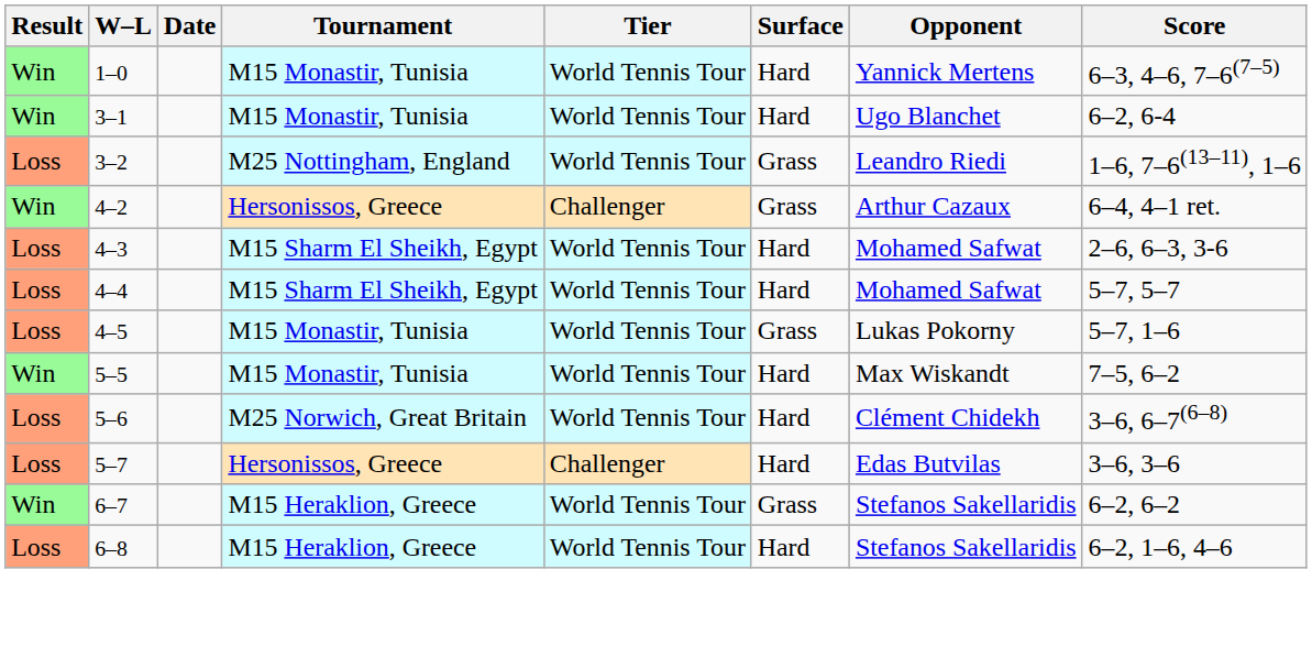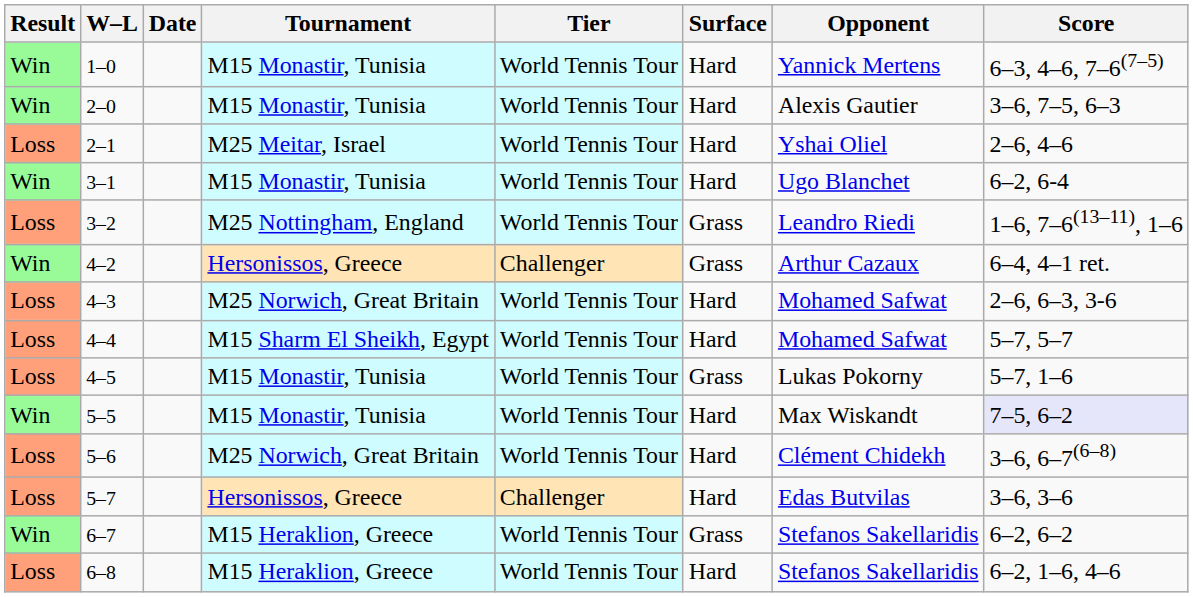 <table class="sortable wikitable">
 <tr>
 <th>Result</th>
 <th class="unsortable">W–L</th>
 <th>Date</th>
 <th>Tournament</th>
 <th>Tier</th>
 <th>Surface</th>
 <th>Opponent</th>
 <th class="unsortable">Score</th>
 </tr>
 <tr>
 <td bgcolor=98FB98>Win</td>
 <td><small>1–0</small></td>
 <td></td>
 <td style="background:#cffcff;">M15 <a href='#'>Monastir</a>, Tunisia</td>
 <td style="background:#cffcff;">World Tennis Tour</td>
 <td>Hard</td>
 <td> <a href='#'>Yannick Mertens</a></td>
 <td>6–3, 4–6, 7–6<sup>(7–5)</sup></td>
+</tr>
+<tr>
+<td bgcolor=98FB98>Win</td>
+<td><small>2–0</small></td>
+<td></td>
+<td style="background:#cffcff;">M15 <a href='#'>Monastir</a>, Tunisia</td>
+<td style="background:#cffcff;">World Tennis Tour</td>
+<td>Hard</td>
+<td> Alexis Gautier</td>
+<td>3–6, 7–5, 6–3</td>
+</tr>
+<tr>
+<td bgcolor=FFA07A>Loss</td>
+<td><small>2–1</small></td>
+<td></td>
+<td style="background:#cffcff;">M25 <a href='#'>Meitar</a>, Israel</td>
+<td style="background:#cffcff;">World Tennis Tour</td>
+<td>Hard</td>
+<td> <a href='#'>Yshai Oliel</a></td>
+<td>2–6, 4–6</td>
 </tr>
 <tr>
 <td bgcolor=98FB98>Win</td>
 <td><small>3–1</small></td>
 <td></td>
 <td style="background:#cffcff;">M15 <a href='#'>Monastir</a>, Tunisia</td>
 <td style="background:#cffcff;">World Tennis Tour</td>
 <td>Hard</td>
 <td> <a href='#'>Ugo Blanchet</a></td>
 <td>6–2, 6-4</td>
 </tr>
 <tr>
 <td bgcolor=FFA07A>Loss</td>
 <td><small>3–2</small></td>
 <td></td>
 <td style="background:#cffcff;">M25 <a href='#'>Nottingham</a>, England</td>
 <td style="background:#cffcff;">World Tennis Tour</td>
 <td>Grass</td>
 <td> <a href='#'>Leandro Riedi</a></td>
 <td>1–6, 7–6<sup>(13–11)</sup>, 1–6</td>
 </tr>
 <tr>
 <td bgcolor=98FB98>Win</td>
 <td><small>4–2</small></td>
 <td><a href='#'></a></td>
 <td style="background:moccasin;"><a href='#'>Hersonissos</a>, Greece</td>
 <td style="background:moccasin;">Challenger</td>
 <td>Grass</td>
 <td> <a href='#'>Arthur Cazaux</a></td>
 <td>6–4, 4–1 ret.</td>
 </tr>
 <tr>
 <td bgcolor=FFA07A>Loss</td>
 <td><small>4–3</small></td>
 <td></td>
-<td style="background:#cffcff;">M15 <a href='#'>Sharm El Sheikh</a>, Egypt</td>
+<td style="background:#cffcff;">M25 <a href='#'>Norwich</a>, Great Britain</td>
 <td style="background:#cffcff;">World Tennis Tour</td>
 <td>Hard</td>
 <td> <a href='#'>Mohamed Safwat</a></td>
 <td>2–6, 6–3, 3-6</td>
 </tr>
 <tr>
 <td bgcolor=FFA07A>Loss</td>
 <td><small>4–4</small></td>
 <td></td>
 <td style="background:#cffcff;">M15 <a href='#'>Sharm El Sheikh</a>, Egypt</td>
 <td style="background:#cffcff;">World Tennis Tour</td>
 <td>Hard</td>
 <td> <a href='#'>Mohamed Safwat</a></td>
 <td>5–7, 5–7</td>
 </tr>
 <tr>
 <td bgcolor=FFA07A>Loss</td>
 <td><small>4–5</small></td>
 <td></td>
 <td style="background:#cffcff;">M15 <a href='#'>Monastir</a>, Tunisia</td>
 <td style="background:#cffcff;">World Tennis Tour</td>
 <td>Grass</td>
 <td> Lukas Pokorny</td>
 <td>5–7, 1–6</td>
 </tr>
 <tr>
 <td bgcolor=98FB98>Win</td>
 <td><small>5–5</small></td>
 <td></td>
 <td style="background:#cffcff;">M15 <a href='#'>Monastir</a>, Tunisia</td>
 <td style="background:#cffcff;">World Tennis Tour</td>
 <td>Hard</td>
 <td> Max Wiskandt</td>
-<td>7–5, 6–2</td>
+<td style="background: lavender;">7–5, 6–2</td>
 </tr>
 <tr>
 <td bgcolor=FFA07A>Loss</td>
 <td><small>5–6</small></td>
 <td></td>
 <td style="background:#cffcff;">M25 <a href='#'>Norwich</a>, Great Britain</td>
 <td style="background:#cffcff;">World Tennis Tour</td>
 <td>Hard</td>
 <td> <a href='#'>Clément Chidekh</a></td>
 <td>3–6, 6–7<sup>(6–8)</sup></td>
 </tr>
 <tr>
 <td bgcolor= FFA07A>Loss</td>
 <td><small>5–7</small></td>
 <td><a href='#'></a></td>
 <td style="background:moccasin;"><a href='#'>Hersonissos</a>, Greece</td>
 <td style="background:moccasin;">Challenger</td>
 <td>Hard</td>
 <td> <a href='#'>Edas Butvilas</a></td>
 <td>3–6, 3–6</td>
 </tr>
 <tr>
 <td bgcolor=98FB98>Win</td>
 <td><small>6–7</small></td>
 <td></td>
 <td style="background:#cffcff;">M15 <a href='#'>Heraklion</a>, Greece</td>
 <td style="background:#cffcff;">World Tennis Tour</td>
 <td>Grass</td>
 <td> <a href='#'>Stefanos Sakellaridis</a></td>
 <td>6–2, 6–2</td>
 </tr>
 <tr>
 <td bgcolor=FFA07A>Loss</td>
 <td><small>6–8</small></td>
 <td></td>
 <td style="background:#cffcff;">M15 <a href='#'>Heraklion</a>, Greece</td>
 <td style="background:#cffcff;">World Tennis Tour</td>
 <td>Hard</td>
 <td> <a href='#'>Stefanos Sakellaridis</a></td>
 <td>6–2, 1–6, 4–6</td>
 </tr>
 </table>
